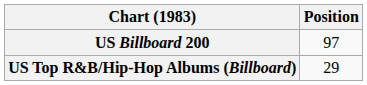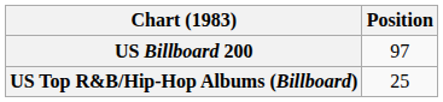 <table class="wikitable sortable plainrowheaders" style="text-align:center">
 <tr>
 <th scope="col">Chart (1983)</th>
 <th scope="col">Position</th>
 </tr>
 <tr>
 <th scope="row">US <em>Billboard</em> 200</th>
 <td>97</td>
 </tr>
 <tr>
 <th scope="row">US Top R&B/Hip-Hop Albums (<em>Billboard</em>)</th>
-<td>29</td>
+<td>25</td>
 </tr>
 </table>
